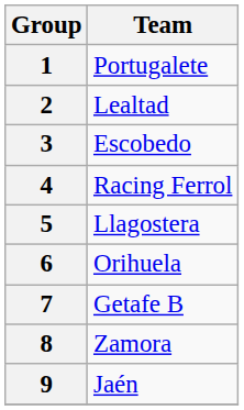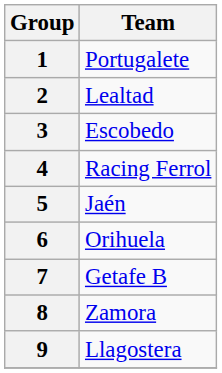 <table class="wikitable">
 <tr>
 <th>Group</th>
 <th>Team</th>
 </tr>
 <tr>
 <th>1</th>
 <td><a href='#'>Portugalete</a></td>
 </tr>
 <tr>
 <th>2</th>
 <td><a href='#'>Lealtad</a></td>
 </tr>
 <tr>
 <th>3</th>
 <td><a href='#'>Escobedo</a></td>
 </tr>
 <tr>
 <th>4</th>
 <td><a href='#'>Racing Ferrol</a></td>
 </tr>
 <tr>
 <th>5</th>
-<td><a href='#'>Llagostera</a></td>
+<td><a href='#'>Jaén</a></td>
 </tr>
 <tr>
 <th>6</th>
 <td><a href='#'>Orihuela</a></td>
 </tr>
 <tr>
 <th>7</th>
 <td><a href='#'>Getafe B</a></td>
 </tr>
 <tr>
 <th>8</th>
 <td><a href='#'>Zamora</a></td>
 </tr>
 <tr>
 <th>9</th>
-<td><a href='#'>Jaén</a></td>
+<td><a href='#'>Llagostera</a></td>
 </tr>
 <tr>
 </tr>
 </table>
